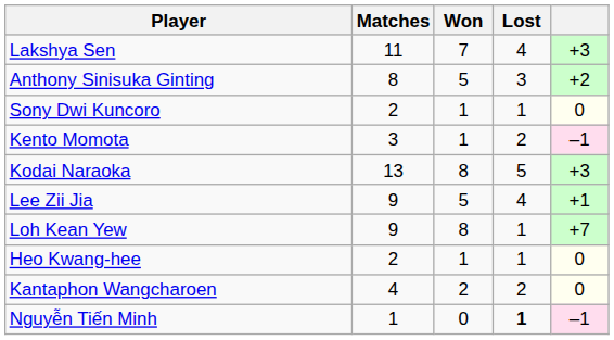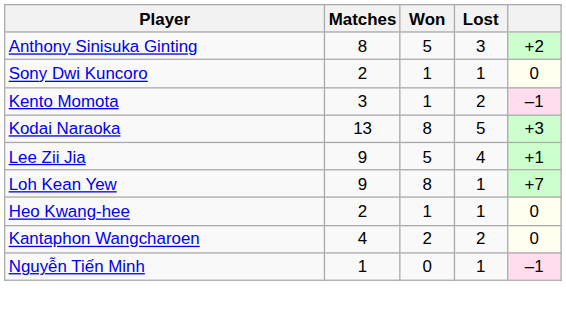 <table class=wikitable style="text-align:center; font-size:small">
 <tr>
 <th width="240">Player</th>
 <th width="40">Matches</th>
 <th width="35">Won</th>
 <th width="35">Lost</th>
 <th width="35"></th>
-</tr>
-<tr>
-<td align="left"> <a href='#'>Lakshya Sen</a></td>
-<td>11</td>
-<td>7</td>
-<td>4</td>
-<td bgcolor="#ccffcc">+3</td>
 </tr>
 <tr>
 <td align="left"> <a href='#'>Anthony Sinisuka Ginting</a></td>
 <td>8</td>
 <td>5</td>
 <td>3</td>
 <td bgcolor="#ccffcc">+2</td>
 </tr>
 <tr>
 <td align="left"> <a href='#'>Sony Dwi Kuncoro</a></td>
 <td>2</td>
 <td>1</td>
 <td>1</td>
 <td bgcolor="#fffff0">0</td>
 </tr>
 <tr>
 <td align="left"> <a href='#'>Kento Momota</a></td>
 <td>3</td>
 <td>1</td>
 <td>2</td>
 <td bgcolor="#ffddee">–1</td>
 </tr>
 <tr>
 <td align="left"> <a href='#'>Kodai Naraoka</a></td>
 <td>13</td>
 <td>8</td>
 <td>5</td>
 <td bgcolor="#ccffcc">+3</td>
 </tr>
 <tr>
 <td align="left"> <a href='#'>Lee Zii Jia</a></td>
 <td>9</td>
 <td>5</td>
 <td>4</td>
 <td bgcolor="#ccffcc">+1</td>
 </tr>
 <tr>
 <td align="left"> <a href='#'>Loh Kean Yew</a></td>
 <td>9</td>
 <td>8</td>
 <td>1</td>
 <td bgcolor="#ccffcc">+7</td>
 </tr>
 <tr>
 <td align="left"> <a href='#'>Heo Kwang-hee</a></td>
 <td>2</td>
 <td>1</td>
 <td>1</td>
 <td bgcolor="#fffff0">0</td>
 </tr>
 <tr>
 <td align="left"> <a href='#'>Kantaphon Wangcharoen</a></td>
 <td>4</td>
 <td>2</td>
 <td>2</td>
 <td bgcolor="#fffff0">0</td>
 </tr>
 <tr>
 <td align="left"> <a href='#'>Nguyễn Tiến Minh</a></td>
 <td>1</td>
 <td>0</td>
-<td><strong>1</strong></td>
+<td>1</td>
 <td bgcolor="#ffddee">–1</td>
 </tr>
 </table>
